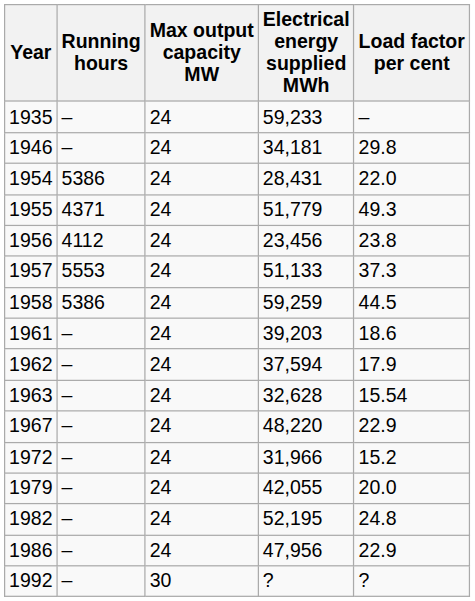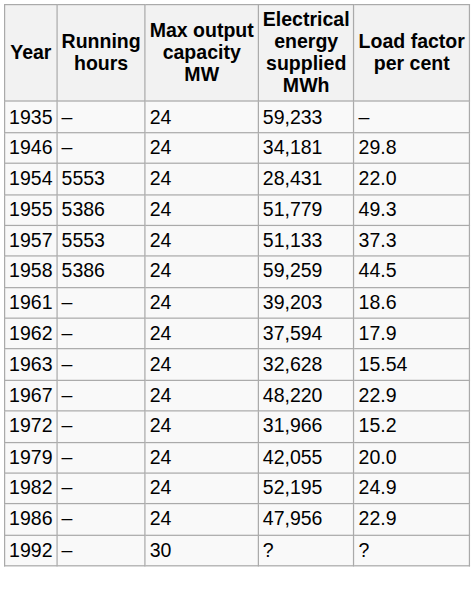 <table class="wikitable">
 <tr>
 <th>Year</th>
 <th>Running<br>hours</th>
 <th>Max output<br>capacity<br>MW</th>
 <th>Electrical<br>energy<br>supplied<br>MWh</th>
 <th>Load factor<br>per cent</th>
 </tr>
 <tr>
 <td>1935</td>
 <td>–</td>
 <td>24</td>
 <td>59,233</td>
 <td>–</td>
 </tr>
 <tr>
 <td>1946</td>
 <td>–</td>
 <td>24</td>
 <td>34,181</td>
 <td>29.8</td>
 </tr>
 <tr>
 <td>1954</td>
-<td>5386</td>
+<td>5553</td>
 <td>24</td>
 <td>28,431</td>
 <td>22.0</td>
 </tr>
 <tr>
 <td>1955</td>
-<td>4371</td>
+<td>5386</td>
 <td>24</td>
 <td>51,779</td>
 <td>49.3</td>
-</tr>
-<tr>
-<td>1956</td>
-<td>4112</td>
-<td>24</td>
-<td>23,456</td>
-<td>23.8</td>
 </tr>
 <tr>
 <td>1957</td>
 <td>5553</td>
 <td>24</td>
 <td>51,133</td>
 <td>37.3</td>
 </tr>
 <tr>
 <td>1958</td>
 <td>5386</td>
 <td>24</td>
 <td>59,259</td>
 <td>44.5</td>
 </tr>
 <tr>
 <td>1961</td>
 <td>–</td>
 <td>24</td>
 <td>39,203</td>
 <td>18.6</td>
 </tr>
 <tr>
 <td>1962</td>
 <td>–</td>
 <td>24</td>
 <td>37,594</td>
 <td>17.9</td>
 </tr>
 <tr>
 <td>1963</td>
 <td>–</td>
 <td>24</td>
 <td>32,628</td>
 <td>15.54</td>
 </tr>
 <tr>
 <td>1967</td>
 <td>–</td>
 <td>24</td>
 <td>48,220</td>
 <td>22.9</td>
 </tr>
 <tr>
 <td>1972</td>
 <td>–</td>
 <td>24</td>
 <td>31,966</td>
 <td>15.2</td>
 </tr>
 <tr>
 <td>1979</td>
 <td>–</td>
 <td>24</td>
 <td>42,055</td>
 <td>20.0</td>
 </tr>
 <tr>
 <td>1982</td>
 <td>–</td>
 <td>24</td>
 <td>52,195</td>
-<td>24.8</td>
+<td>24.9</td>
 </tr>
 <tr>
 <td>1986</td>
 <td>–</td>
 <td>24</td>
 <td>47,956</td>
 <td>22.9</td>
 </tr>
 <tr>
 <td>1992</td>
 <td>–</td>
 <td>30</td>
 <td>?</td>
 <td>?</td>
 </tr>
 </table>
